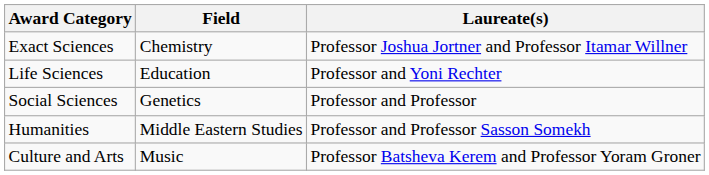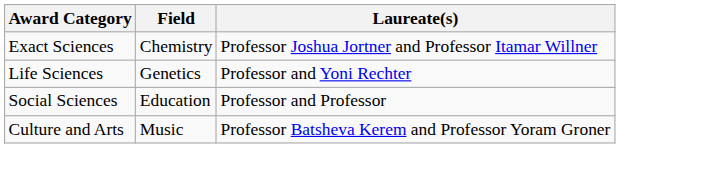 <table class="wikitable">
 <tr>
 <th>Award Category</th>
 <th>Field</th>
 <th>Laureate(s)</th>
 </tr>
 <tr>
 <td>Exact Sciences</td>
 <td>Chemistry</td>
 <td>Professor <a href='#'>Joshua Jortner</a> and Professor <a href='#'>Itamar Willner</a></td>
 </tr>
 <tr>
 <td>Life Sciences</td>
-<td>Education</td>
+<td>Genetics</td>
 <td>Professor  and <a href='#'>Yoni Rechter</a></td>
 </tr>
 <tr>
 <td>Social Sciences</td>
-<td>Genetics</td>
+<td>Education</td>
 <td>Professor  and Professor </td>
-</tr>
-<tr>
-<td>Humanities</td>
-<td>Middle Eastern Studies</td>
-<td>Professor  and Professor <a href='#'>Sasson Somekh</a></td>
 </tr>
 <tr>
 <td>Culture and Arts</td>
 <td>Music</td>
 <td>Professor <a href='#'>Batsheva Kerem</a> and Professor Yoram Groner</td>
 </tr>
 </table>
